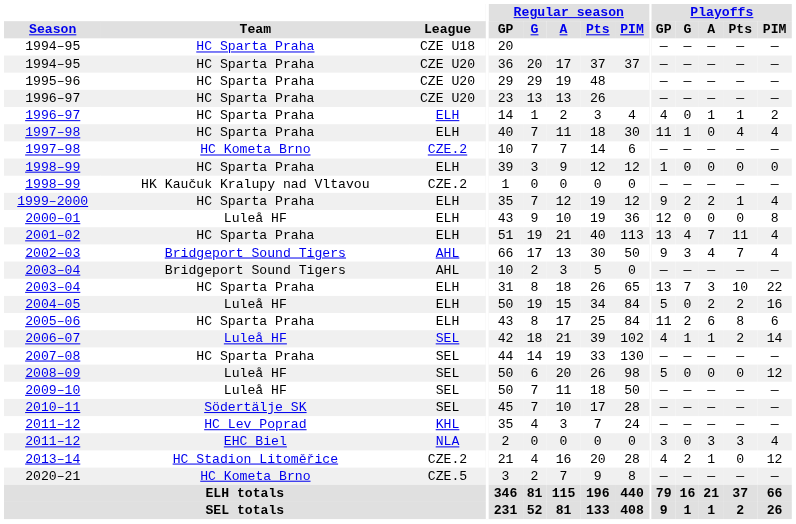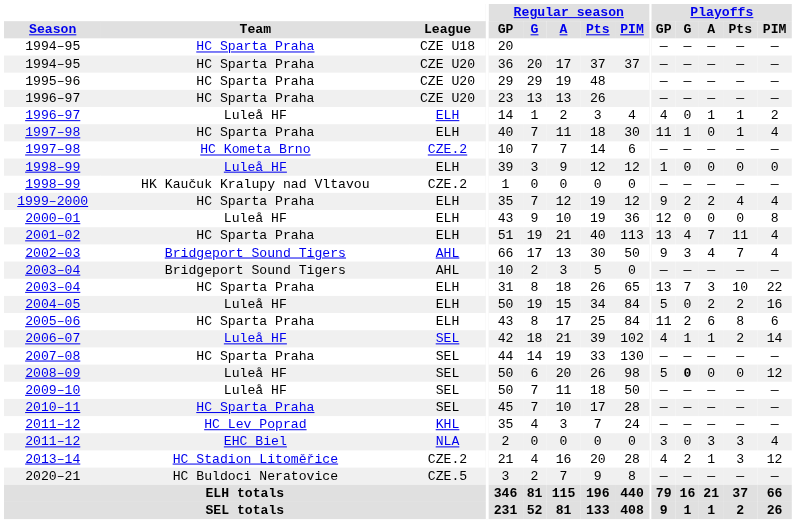 <table border="0" cellpadding="1" cellspacing="0" style="text-align:center; width:60em">
 <tr bgcolor="#e0e0e0">
 <th colspan="3" bgcolor="#ffffff"></th>
 <th rowspan="99" bgcolor="#ffffff"></th>
 <th colspan="5"><a href='#'>Regular season</a></th>
 <th rowspan="99" bgcolor="#ffffff"></th>
 <th colspan="5"><a href='#'>Playoffs</a></th>
 </tr>
 <tr bgcolor="#e0e0e0">
 <th><a href='#'>Season</a></th>
 <th>Team</th>
 <th>League</th>
 <th>GP</th>
 <th><a href='#'>G</a></th>
 <th><a href='#'>A</a></th>
 <th><a href='#'>Pts</a></th>
 <th><a href='#'>PIM</a></th>
 <th>GP</th>
 <th>G</th>
 <th>A</th>
 <th>Pts</th>
 <th>PIM</th>
 </tr>
 <tr>
 <td>1994–95</td>
 <td><a href='#'>HC Sparta Praha</a></td>
 <td>CZE U18</td>
 <td>20</td>
 <td></td>
 <td></td>
 <td></td>
 <td></td>
 <td>—</td>
 <td>—</td>
 <td>—</td>
 <td>—</td>
 <td>—</td>
 </tr>
 <tr bgcolor="#f0f0f0">
 <td>1994–95</td>
 <td>HC Sparta Praha</td>
 <td>CZE U20</td>
 <td>36</td>
 <td>20</td>
 <td>17</td>
 <td>37</td>
 <td>37</td>
 <td>—</td>
 <td>—</td>
 <td>—</td>
 <td>—</td>
 <td>—</td>
 </tr>
 <tr>
 <td>1995–96</td>
 <td>HC Sparta Praha</td>
 <td>CZE U20</td>
 <td>29</td>
 <td>29</td>
 <td>19</td>
 <td>48</td>
 <td></td>
 <td>—</td>
 <td>—</td>
 <td>—</td>
 <td>—</td>
 <td>—</td>
 </tr>
 <tr bgcolor="#f0f0f0">
 <td>1996–97</td>
 <td>HC Sparta Praha</td>
 <td>CZE U20</td>
 <td>23</td>
 <td>13</td>
 <td>13</td>
 <td>26</td>
 <td></td>
 <td>—</td>
 <td>—</td>
 <td>—</td>
 <td>—</td>
 <td>—</td>
 </tr>
 <tr>
 <td><a href='#'>1996–97</a></td>
-<td>HC Sparta Praha</td>
+<td>Luleå HF</td>
 <td><a href='#'>ELH</a></td>
 <td>14</td>
 <td>1</td>
 <td>2</td>
 <td>3</td>
 <td>4</td>
 <td>4</td>
 <td>0</td>
 <td>1</td>
 <td>1</td>
 <td>2</td>
 </tr>
 <tr bgcolor="#f0f0f0">
 <td><a href='#'>1997–98</a></td>
 <td>HC Sparta Praha</td>
 <td>ELH</td>
 <td>40</td>
 <td>7</td>
 <td>11</td>
 <td>18</td>
 <td>30</td>
 <td>11</td>
 <td>1</td>
 <td>0</td>
-<td>4</td>
+<td>1</td>
 <td>4</td>
 </tr>
 <tr>
 <td><a href='#'>1997–98</a></td>
 <td><a href='#'>HC Kometa Brno</a></td>
 <td><a href='#'>CZE.2</a></td>
 <td>10</td>
 <td>7</td>
 <td>7</td>
 <td>14</td>
 <td>6</td>
 <td>—</td>
 <td>—</td>
 <td>—</td>
 <td>—</td>
 <td>—</td>
 </tr>
 <tr bgcolor="#f0f0f0">
 <td><a href='#'>1998–99</a></td>
-<td>HC Sparta Praha</td>
+<td><a href='#'>Luleå HF</a></td>
 <td>ELH</td>
 <td>39</td>
 <td>3</td>
 <td>9</td>
 <td>12</td>
 <td>12</td>
 <td>1</td>
 <td>0</td>
 <td>0</td>
 <td>0</td>
 <td>0</td>
 </tr>
 <tr>
 <td><a href='#'>1998–99</a></td>
 <td>HK Kaučuk Kralupy nad Vltavou</td>
 <td>CZE.2</td>
 <td>1</td>
 <td>0</td>
 <td>0</td>
 <td>0</td>
 <td>0</td>
 <td>—</td>
 <td>—</td>
 <td>—</td>
 <td>—</td>
 <td>—</td>
 </tr>
 <tr bgcolor="#f0f0f0">
 <td><a href='#'>1999–2000</a></td>
 <td>HC Sparta Praha</td>
 <td>ELH</td>
 <td>35</td>
 <td>7</td>
 <td>12</td>
 <td>19</td>
 <td>12</td>
 <td>9</td>
 <td>2</td>
 <td>2</td>
-<td>1</td>
+<td>4</td>
 <td>4</td>
 </tr>
 <tr>
 <td><a href='#'>2000–01</a></td>
 <td>Luleå HF</td>
 <td>ELH</td>
 <td>43</td>
 <td>9</td>
 <td>10</td>
 <td>19</td>
 <td>36</td>
 <td>12</td>
 <td>0</td>
 <td>0</td>
 <td>0</td>
 <td>8</td>
 </tr>
 <tr bgcolor="#f0f0f0">
 <td><a href='#'>2001–02</a></td>
 <td>HC Sparta Praha</td>
 <td>ELH</td>
 <td>51</td>
 <td>19</td>
 <td>21</td>
 <td>40</td>
 <td>113</td>
 <td>13</td>
 <td>4</td>
 <td>7</td>
 <td>11</td>
 <td>4</td>
 </tr>
 <tr>
 <td><a href='#'>2002–03</a></td>
 <td><a href='#'>Bridgeport Sound Tigers</a></td>
 <td><a href='#'>AHL</a></td>
 <td>66</td>
 <td>17</td>
 <td>13</td>
 <td>30</td>
 <td>50</td>
 <td>9</td>
 <td>3</td>
 <td>4</td>
 <td>7</td>
 <td>4</td>
 </tr>
 <tr bgcolor="#f0f0f0">
 <td><a href='#'>2003–04</a></td>
 <td>Bridgeport Sound Tigers</td>
 <td>AHL</td>
 <td>10</td>
 <td>2</td>
 <td>3</td>
 <td>5</td>
 <td>0</td>
 <td>—</td>
 <td>—</td>
 <td>—</td>
 <td>—</td>
 <td>—</td>
 </tr>
 <tr>
 <td><a href='#'>2003–04</a></td>
 <td>HC Sparta Praha</td>
 <td>ELH</td>
 <td>31</td>
 <td>8</td>
 <td>18</td>
 <td>26</td>
 <td>65</td>
 <td>13</td>
 <td>7</td>
 <td>3</td>
 <td>10</td>
 <td>22</td>
 </tr>
 <tr bgcolor="#f0f0f0">
 <td><a href='#'>2004–05</a></td>
 <td>Luleå HF</td>
 <td>ELH</td>
 <td>50</td>
 <td>19</td>
 <td>15</td>
 <td>34</td>
 <td>84</td>
 <td>5</td>
 <td>0</td>
 <td>2</td>
 <td>2</td>
 <td>16</td>
 </tr>
 <tr>
 <td><a href='#'>2005–06</a></td>
 <td>HC Sparta Praha</td>
 <td>ELH</td>
 <td>43</td>
 <td>8</td>
 <td>17</td>
 <td>25</td>
 <td>84</td>
 <td>11</td>
 <td>2</td>
 <td>6</td>
 <td>8</td>
 <td>6</td>
 </tr>
 <tr bgcolor="#f0f0f0">
 <td><a href='#'>2006–07</a></td>
 <td><a href='#'>Luleå HF</a></td>
 <td><a href='#'>SEL</a></td>
 <td>42</td>
 <td>18</td>
 <td>21</td>
 <td>39</td>
 <td>102</td>
 <td>4</td>
 <td>1</td>
 <td>1</td>
 <td>2</td>
 <td>14</td>
 </tr>
 <tr>
 <td><a href='#'>2007–08</a></td>
 <td>HC Sparta Praha</td>
 <td>SEL</td>
 <td>44</td>
 <td>14</td>
 <td>19</td>
 <td>33</td>
 <td>130</td>
 <td>—</td>
 <td>—</td>
 <td>—</td>
 <td>—</td>
 <td>—</td>
 </tr>
 <tr bgcolor="#f0f0f0">
 <td><a href='#'>2008–09</a></td>
 <td>Luleå HF</td>
 <td>SEL</td>
 <td>50</td>
 <td>6</td>
 <td>20</td>
 <td>26</td>
 <td>98</td>
 <td>5</td>
-<td>0</td>
+<td><strong>0</strong></td>
 <td>0</td>
 <td>0</td>
 <td>12</td>
 </tr>
 <tr>
 <td><a href='#'>2009–10</a></td>
 <td>Luleå HF</td>
 <td>SEL</td>
 <td>50</td>
 <td>7</td>
 <td>11</td>
 <td>18</td>
 <td>50</td>
 <td>—</td>
 <td>—</td>
 <td>—</td>
 <td>—</td>
 <td>—</td>
 </tr>
 <tr bgcolor="#f0f0f0">
 <td><a href='#'>2010–11</a></td>
-<td><a href='#'>Södertälje SK</a></td>
+<td><a href='#'>HC Sparta Praha</a></td>
 <td>SEL</td>
 <td>45</td>
 <td>7</td>
 <td>10</td>
 <td>17</td>
 <td>28</td>
 <td>—</td>
 <td>—</td>
 <td>—</td>
 <td>—</td>
 <td>—</td>
 </tr>
 <tr>
 <td><a href='#'>2011–12</a></td>
 <td><a href='#'>HC Lev Poprad</a></td>
 <td><a href='#'>KHL</a></td>
 <td>35</td>
 <td>4</td>
 <td>3</td>
 <td>7</td>
 <td>24</td>
 <td>—</td>
 <td>—</td>
 <td>—</td>
 <td>—</td>
 <td>—</td>
 </tr>
 <tr bgcolor="#f0f0f0">
 <td><a href='#'>2011–12</a></td>
 <td><a href='#'>EHC Biel</a></td>
 <td><a href='#'>NLA</a></td>
 <td>2</td>
 <td>0</td>
 <td>0</td>
 <td>0</td>
 <td>0</td>
 <td>3</td>
 <td>0</td>
 <td>3</td>
 <td>3</td>
 <td>4</td>
 </tr>
 <tr>
 <td><a href='#'>2013–14</a></td>
 <td><a href='#'>HC Stadion Litoměřice</a></td>
 <td>CZE.2</td>
 <td>21</td>
 <td>4</td>
 <td>16</td>
 <td>20</td>
 <td>28</td>
 <td>4</td>
 <td>2</td>
 <td>1</td>
-<td>0</td>
+<td>3</td>
 <td>12</td>
 </tr>
 <tr bgcolor="#f0f0f0">
 <td>2020–21</td>
-<td><a href='#'>HC Kometa Brno</a></td>
+<td>HC Buldoci Neratovice</td>
 <td>CZE.5</td>
 <td>3</td>
 <td>2</td>
 <td>7</td>
 <td>9</td>
 <td>8</td>
 <td>—</td>
 <td>—</td>
 <td>—</td>
 <td>—</td>
 <td>—</td>
 </tr>
 <tr bgcolor="#e0e0e0">
 <th colspan="3">ELH totals</th>
 <th>346</th>
 <th>81</th>
 <th>115</th>
 <th>196</th>
 <th>440</th>
 <th>79</th>
 <th>16</th>
 <th>21</th>
 <th>37</th>
 <th>66</th>
 </tr>
 <tr bgcolor="#e0e0e0">
 <th colspan="3">SEL totals</th>
 <th>231</th>
 <th>52</th>
 <th>81</th>
 <th>133</th>
 <th>408</th>
 <th>9</th>
 <th>1</th>
 <th>1</th>
 <th>2</th>
 <th>26</th>
 </tr>
 </table>
